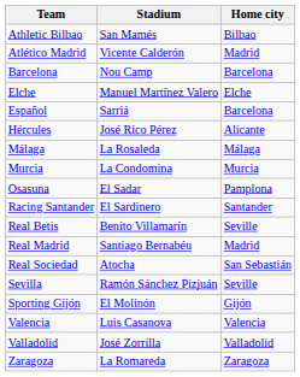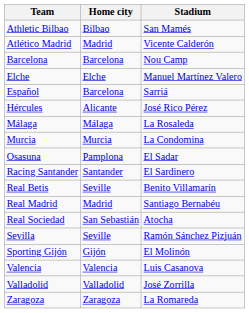 <table class="wikitable sortable" style="text-align: left;">
 <tr>
 <th>Team</th>
+<th>Home city</th>
 <th>Stadium</th>
-<th>Home city</th>
 </tr>
 <tr>
 <td><a href='#'>Athletic Bilbao</a></td>
+<td><a href='#'>Bilbao</a></td>
 <td><a href='#'>San Mamés</a></td>
-<td><a href='#'>Bilbao</a></td>
 </tr>
 <tr>
 <td><a href='#'>Atlético Madrid</a></td>
+<td><a href='#'>Madrid</a></td>
 <td><a href='#'>Vicente Calderón</a></td>
-<td><a href='#'>Madrid</a></td>
 </tr>
 <tr>
 <td><a href='#'>Barcelona</a></td>
+<td><a href='#'>Barcelona</a></td>
 <td><a href='#'>Nou Camp</a></td>
-<td><a href='#'>Barcelona</a></td>
 </tr>
 <tr>
 <td><a href='#'>Elche</a></td>
+<td><a href='#'>Elche</a></td>
 <td><a href='#'>Manuel Martínez Valero</a></td>
-<td><a href='#'>Elche</a></td>
 </tr>
 <tr>
 <td><a href='#'>Español</a></td>
+<td><a href='#'>Barcelona</a></td>
 <td><a href='#'>Sarriá</a></td>
-<td><a href='#'>Barcelona</a></td>
 </tr>
 <tr>
 <td><a href='#'>Hércules</a></td>
+<td><a href='#'>Alicante</a></td>
 <td><a href='#'>José Rico Pérez</a></td>
-<td><a href='#'>Alicante</a></td>
 </tr>
 <tr>
 <td><a href='#'>Málaga</a></td>
+<td><a href='#'>Málaga</a></td>
 <td><a href='#'>La Rosaleda</a></td>
-<td><a href='#'>Málaga</a></td>
 </tr>
 <tr>
 <td><a href='#'>Murcia</a></td>
+<td><a href='#'>Murcia</a></td>
 <td><a href='#'>La Condomina</a></td>
-<td><a href='#'>Murcia</a></td>
 </tr>
 <tr>
 <td><a href='#'>Osasuna</a></td>
+<td><a href='#'>Pamplona</a></td>
 <td><a href='#'>El Sadar</a></td>
-<td><a href='#'>Pamplona</a></td>
 </tr>
 <tr>
 <td><a href='#'>Racing Santander</a></td>
+<td><a href='#'>Santander</a></td>
 <td><a href='#'>El Sardinero</a></td>
-<td><a href='#'>Santander</a></td>
 </tr>
 <tr>
 <td><a href='#'>Real Betis</a></td>
+<td><a href='#'>Seville</a></td>
 <td><a href='#'>Benito Villamarín</a></td>
-<td><a href='#'>Seville</a></td>
 </tr>
 <tr>
 <td><a href='#'>Real Madrid</a></td>
+<td><a href='#'>Madrid</a></td>
 <td><a href='#'>Santiago Bernabéu</a></td>
-<td><a href='#'>Madrid</a></td>
 </tr>
 <tr>
 <td><a href='#'>Real Sociedad</a></td>
+<td><a href='#'>San Sebastián</a></td>
 <td><a href='#'>Atocha</a></td>
-<td><a href='#'>San Sebastián</a></td>
 </tr>
 <tr>
 <td><a href='#'>Sevilla</a></td>
+<td><a href='#'>Seville</a></td>
 <td><a href='#'>Ramón Sánchez Pizjuán</a></td>
-<td><a href='#'>Seville</a></td>
 </tr>
 <tr>
 <td><a href='#'>Sporting Gijón</a></td>
+<td><a href='#'>Gijón</a></td>
 <td><a href='#'>El Molinón</a></td>
-<td><a href='#'>Gijón</a></td>
 </tr>
 <tr>
 <td><a href='#'>Valencia</a></td>
+<td><a href='#'>Valencia</a></td>
 <td><a href='#'>Luis Casanova</a></td>
-<td><a href='#'>Valencia</a></td>
 </tr>
 <tr>
 <td><a href='#'>Valladolid</a></td>
+<td><a href='#'>Valladolid</a></td>
 <td><a href='#'>José Zorrilla</a></td>
-<td><a href='#'>Valladolid</a></td>
 </tr>
 <tr>
 <td><a href='#'>Zaragoza</a></td>
+<td><a href='#'>Zaragoza</a></td>
 <td><a href='#'>La Romareda</a></td>
-<td><a href='#'>Zaragoza</a></td>
 </tr>
 </table>
